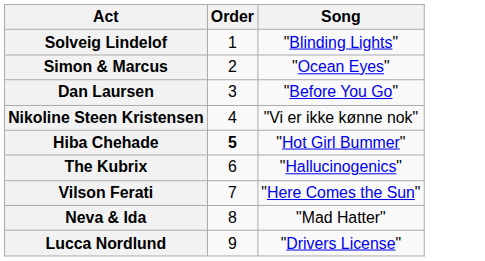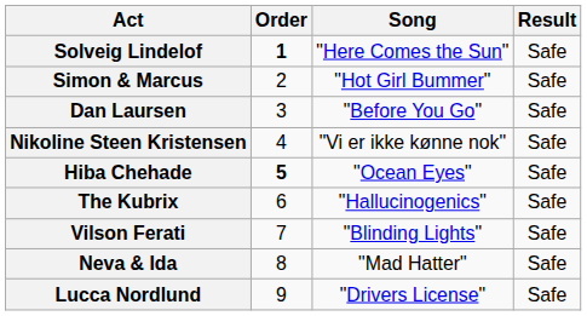 <table class="wikitable plainrowheaders" style="text-align:center;">
 <tr>
 <th scope="col">Act</th>
 <th scope="col">Order</th>
 <th scope="col">Song</th>
+<th scope="col">Result</th>
 </tr>
 <tr>
 <th scope=row>Solveig Lindelof</th>
-<td>1</td>
-<td>"<a href='#'>Blinding Lights</a>"</td>
+<td><strong>1</strong></td>
+<td>"<a href='#'>Here Comes the Sun</a>"</td>
+<td>Safe</td>
 </tr>
 <tr>
 <th scope=row>Simon & Marcus</th>
 <td>2</td>
-<td>"<a href='#'>Ocean Eyes</a>"</td>
+<td>"<a href='#'>Hot Girl Bummer</a>"</td>
+<td>Safe</td>
 </tr>
 <tr>
 <th scope=row>Dan Laursen</th>
 <td>3</td>
 <td>"<a href='#'>Before You Go</a>"</td>
+<td>Safe</td>
 </tr>
 <tr>
 <th scope=row>Nikoline Steen Kristensen</th>
 <td>4</td>
 <td>"Vi er ikke kønne nok"</td>
+<td>Safe</td>
 </tr>
 <tr>
 <th scope=row>Hiba Chehade</th>
 <td><strong>5</strong></td>
-<td>"<a href='#'>Hot Girl Bummer</a>"</td>
+<td>"<a href='#'>Ocean Eyes</a>"</td>
+<td>Safe</td>
 </tr>
 <tr>
 <th scope=row>The Kubrix</th>
 <td>6</td>
 <td>"<a href='#'>Hallucinogenics</a>"</td>
+<td>Safe</td>
 </tr>
 <tr>
 <th scope=row>Vilson Ferati</th>
 <td>7</td>
-<td>"<a href='#'>Here Comes the Sun</a>"</td>
+<td>"<a href='#'>Blinding Lights</a>"</td>
+<td>Safe</td>
 </tr>
 <tr>
 <th scope=row>Neva & Ida</th>
 <td>8</td>
 <td>"Mad Hatter"</td>
+<td>Safe</td>
 </tr>
 <tr>
 <th scope=row>Lucca Nordlund</th>
 <td>9</td>
 <td>"<a href='#'>Drivers License</a>"</td>
+<td>Safe</td>
 </tr>
 </table>
